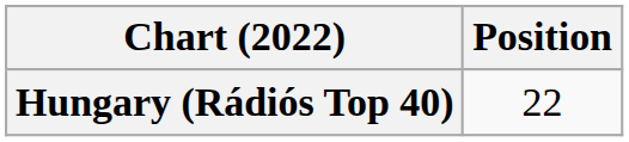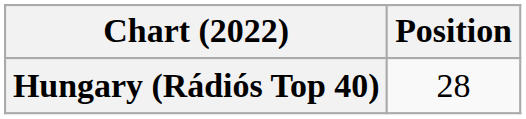 <table class="wikitable plainrowheaders" style="text-align:center">
 <tr>
 <th>Chart (2022)</th>
 <th>Position</th>
 </tr>
 <tr>
 <th scope="row">Hungary (Rádiós Top 40)</th>
-<td>22</td>
+<td>28</td>
 </tr>
 </table>
